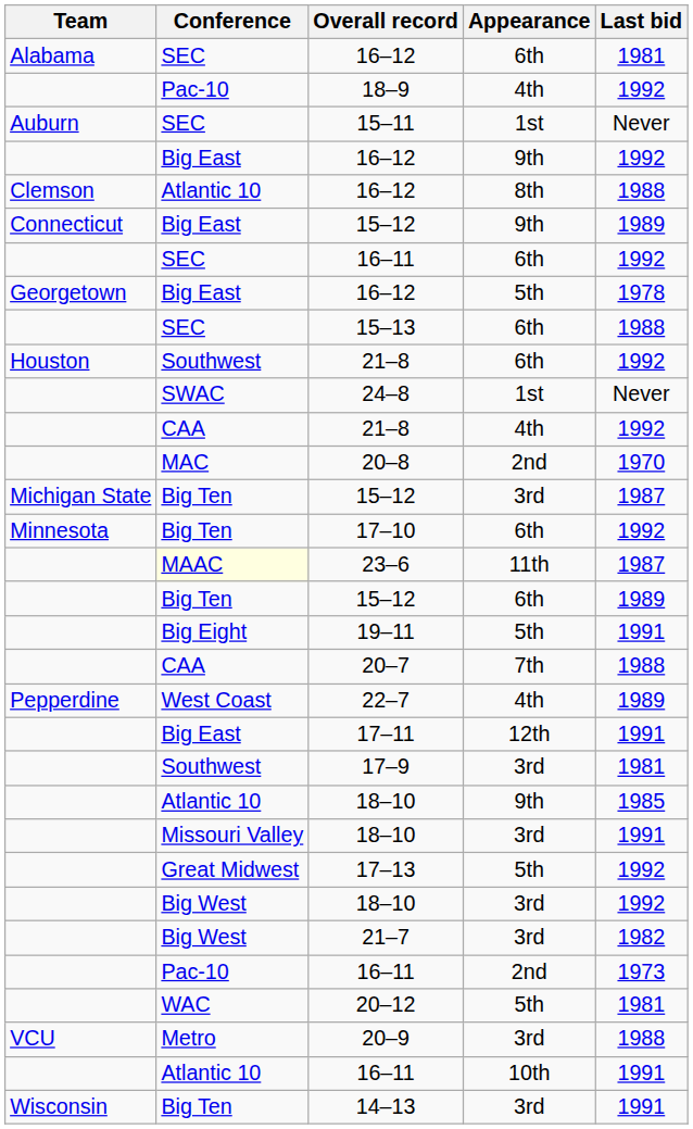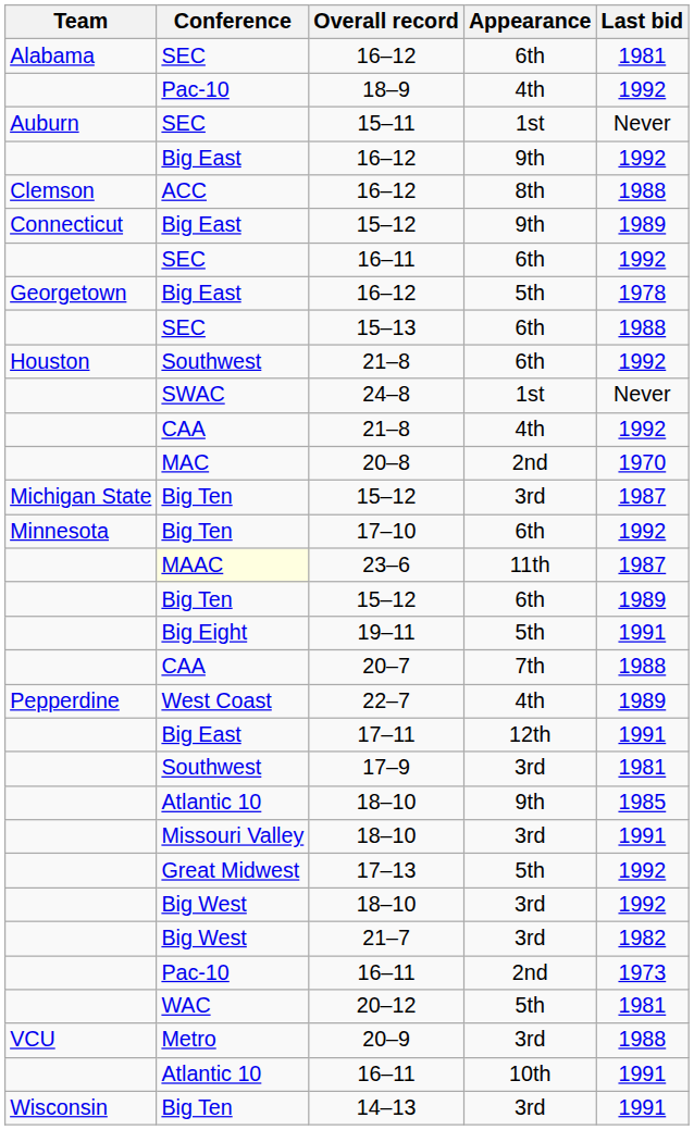 <table class="wikitable sortable" style="text-align: center;">
 <tr>
 <th>Team</th>
 <th>Conference</th>
 <th data-sort-type="number">Overall record</th>
 <th data-sort-type="number">Appearance</th>
 <th>Last bid</th>
 </tr>
 <tr>
 <td align=left><a href='#'>Alabama</a></td>
 <td align=left><a href='#'>SEC</a></td>
 <td>16–12</td>
 <td>6th</td>
 <td><a href='#'>1981</a></td>
 </tr>
 <tr>
 <td align=left></td>
 <td align=left><a href='#'>Pac-10</a></td>
 <td>18–9</td>
 <td>4th</td>
 <td><a href='#'>1992</a></td>
 </tr>
 <tr>
 <td align=left><a href='#'>Auburn</a></td>
 <td align=left><a href='#'>SEC</a></td>
 <td>15–11</td>
 <td>1st</td>
 <td>Never</td>
 </tr>
 <tr>
 <td align=left></td>
 <td align=left><a href='#'>Big East</a></td>
 <td>16–12</td>
 <td>9th</td>
 <td><a href='#'>1992</a></td>
 </tr>
 <tr>
 <td align=left><a href='#'>Clemson</a></td>
-<td align=left><a href='#'>Atlantic 10</a></td>
+<td align=left><a href='#'>ACC</a></td>
 <td>16–12</td>
 <td>8th</td>
 <td><a href='#'>1988</a></td>
 </tr>
 <tr>
 <td align=left><a href='#'>Connecticut</a></td>
 <td align=left><a href='#'>Big East</a></td>
 <td>15–12</td>
 <td>9th</td>
 <td><a href='#'>1989</a></td>
 </tr>
 <tr>
 <td align=left></td>
 <td align=left><a href='#'>SEC</a></td>
 <td>16–11</td>
 <td>6th</td>
 <td><a href='#'>1992</a></td>
 </tr>
 <tr>
 <td align=left><a href='#'>Georgetown</a></td>
 <td align=left><a href='#'>Big East</a></td>
 <td>16–12</td>
 <td>5th</td>
 <td><a href='#'>1978</a></td>
 </tr>
 <tr>
 <td align=left></td>
 <td align=left><a href='#'>SEC</a></td>
 <td>15–13</td>
 <td>6th</td>
 <td><a href='#'>1988</a></td>
 </tr>
 <tr>
 <td align=left><a href='#'>Houston</a></td>
 <td align=left><a href='#'>Southwest</a></td>
 <td>21–8</td>
 <td>6th</td>
 <td><a href='#'>1992</a></td>
 </tr>
 <tr>
 <td align=left></td>
 <td align=left><a href='#'>SWAC</a></td>
 <td>24–8</td>
 <td>1st</td>
 <td>Never</td>
 </tr>
 <tr>
 <td align=left></td>
 <td align=left><a href='#'>CAA</a></td>
 <td>21–8</td>
 <td>4th</td>
 <td><a href='#'>1992</a></td>
 </tr>
 <tr>
 <td align=left></td>
 <td align=left><a href='#'>MAC</a></td>
 <td>20–8</td>
 <td>2nd</td>
 <td><a href='#'>1970</a></td>
 </tr>
 <tr>
 <td align=left><a href='#'>Michigan State</a></td>
 <td align=left><a href='#'>Big Ten</a></td>
 <td>15–12</td>
 <td>3rd</td>
 <td><a href='#'>1987</a></td>
 </tr>
 <tr>
 <td align=left><a href='#'>Minnesota</a></td>
 <td align=left><a href='#'>Big Ten</a></td>
 <td>17–10</td>
 <td>6th</td>
 <td><a href='#'>1992</a></td>
 </tr>
 <tr>
 <td align=left></td>
 <td align=left style="background: lightyellow;"><a href='#'>MAAC</a></td>
 <td>23–6</td>
 <td>11th</td>
 <td><a href='#'>1987</a></td>
 </tr>
 <tr>
 <td align=left></td>
 <td align=left><a href='#'>Big Ten</a></td>
 <td>15–12</td>
 <td>6th</td>
 <td><a href='#'>1989</a></td>
 </tr>
 <tr>
 <td align=left></td>
 <td align=left><a href='#'>Big Eight</a></td>
 <td>19–11</td>
 <td>5th</td>
 <td><a href='#'>1991</a></td>
 </tr>
 <tr>
 <td align=left></td>
 <td align=left><a href='#'>CAA</a></td>
 <td>20–7</td>
 <td>7th</td>
 <td><a href='#'>1988</a></td>
 </tr>
 <tr>
 <td align=left><a href='#'>Pepperdine</a></td>
 <td align=left><a href='#'>West Coast</a></td>
 <td>22–7</td>
 <td>4th</td>
 <td><a href='#'>1989</a></td>
 </tr>
 <tr>
 <td align=left></td>
 <td align=left><a href='#'>Big East</a></td>
 <td>17–11</td>
 <td>12th</td>
 <td><a href='#'>1991</a></td>
 </tr>
 <tr>
 <td align=left></td>
 <td align=left><a href='#'>Southwest</a></td>
 <td>17–9</td>
 <td>3rd</td>
 <td><a href='#'>1981</a></td>
 </tr>
 <tr>
 <td align=left></td>
 <td align=left><a href='#'>Atlantic 10</a></td>
 <td>18–10</td>
 <td>9th</td>
 <td><a href='#'>1985</a></td>
 </tr>
 <tr>
 <td align=left></td>
 <td align=left><a href='#'>Missouri Valley</a></td>
 <td>18–10</td>
 <td>3rd</td>
 <td><a href='#'>1991</a></td>
 </tr>
 <tr>
 <td align=left></td>
 <td align=left><a href='#'>Great Midwest</a></td>
 <td>17–13</td>
 <td>5th</td>
 <td><a href='#'>1992</a></td>
 </tr>
 <tr>
 <td align=left></td>
 <td align=left><a href='#'>Big West</a></td>
 <td>18–10</td>
 <td>3rd</td>
 <td><a href='#'>1992</a></td>
 </tr>
 <tr>
 <td align=left></td>
 <td align=left><a href='#'>Big West</a></td>
 <td>21–7</td>
 <td>3rd</td>
 <td><a href='#'>1982</a></td>
 </tr>
 <tr>
 <td align=left></td>
 <td align=left><a href='#'>Pac-10</a></td>
 <td>16–11</td>
 <td>2nd</td>
 <td><a href='#'>1973</a></td>
 </tr>
 <tr>
 <td align=left></td>
 <td align=left><a href='#'>WAC</a></td>
 <td>20–12</td>
 <td>5th</td>
 <td><a href='#'>1981</a></td>
 </tr>
 <tr>
 <td align=left><a href='#'>VCU</a></td>
 <td align=left><a href='#'>Metro</a></td>
 <td>20–9</td>
 <td>3rd</td>
 <td><a href='#'>1988</a></td>
 </tr>
 <tr>
 <td align=left></td>
 <td align=left><a href='#'>Atlantic 10</a></td>
 <td>16–11</td>
 <td>10th</td>
 <td><a href='#'>1991</a></td>
 </tr>
 <tr>
 <td align=left><a href='#'>Wisconsin</a></td>
 <td align=left><a href='#'>Big Ten</a></td>
 <td>14–13</td>
 <td>3rd</td>
 <td><a href='#'>1991</a></td>
 </tr>
 </table>
